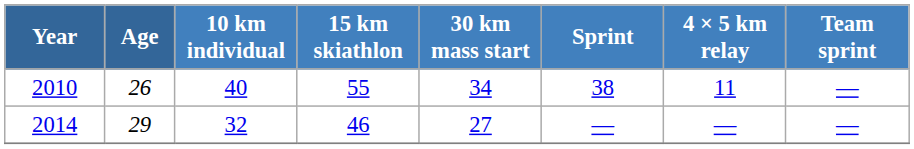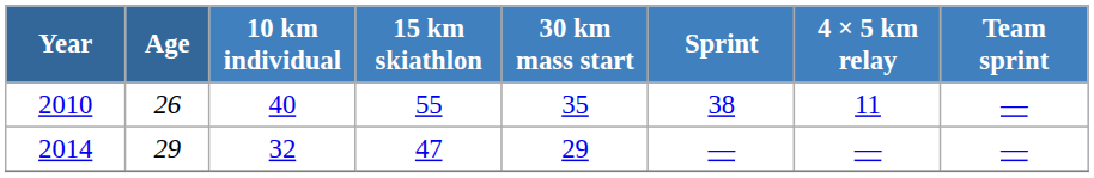 <table class="wikitable" style="font-size:95%; text-align:center; border:grey solid 1px; border-collapse:collapse; background:#ffffff;">
 <tr>
 <th style="background-color:#369; color:white; width:60px;"> Year </th>
 <th style="background-color:#369; color:white; width:40px;"> Age </th>
 <th style="background-color:#4180be; color:white; width:75px;"> 10 km <br> individual </th>
 <th style="background-color:#4180be; color:white; width:75px;"> 15 km <br> skiathlon </th>
 <th style="background-color:#4180be; color:white; width:75px;"> 30 km <br> mass start </th>
 <th style="background-color:#4180be; color:white; width:75px;"> Sprint </th>
 <th style="background-color:#4180be; color:white; width:75px;"> 4 × 5 km <br> relay </th>
 <th style="background-color:#4180be; color:white; width:75px;"> Team <br> sprint </th>
 </tr>
 <tr>
 <td><a href='#'>2010</a></td>
 <td><em>26</em></td>
 <td><a href='#'>40</a></td>
 <td><a href='#'>55</a></td>
-<td><a href='#'>34</a></td>
+<td><a href='#'>35</a></td>
 <td><a href='#'>38</a></td>
 <td><a href='#'>11</a></td>
 <td><a href='#'>—</a></td>
 </tr>
 <tr>
 <td><a href='#'>2014</a></td>
 <td><em>29</em></td>
 <td><a href='#'>32</a></td>
-<td><a href='#'>46</a></td>
-<td><a href='#'>27</a></td>
+<td><a href='#'>47</a></td>
+<td><a href='#'>29</a></td>
 <td><a href='#'>—</a></td>
 <td><a href='#'>—</a></td>
 <td><a href='#'>—</a></td>
 </tr>
 <tr>
 </tr>
 </table>
